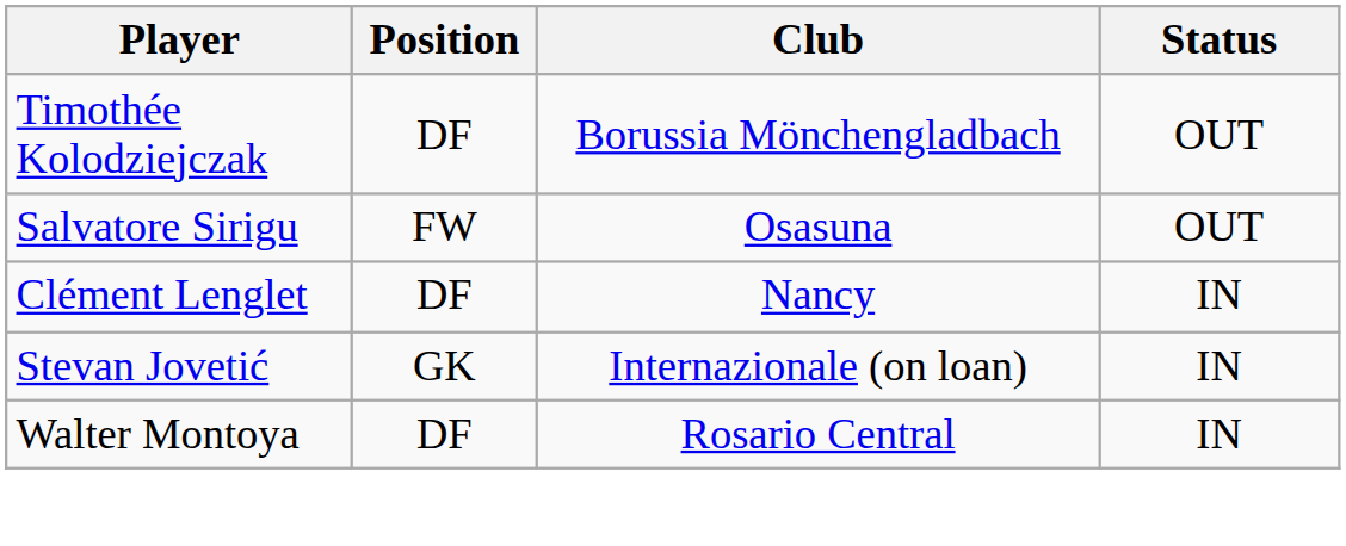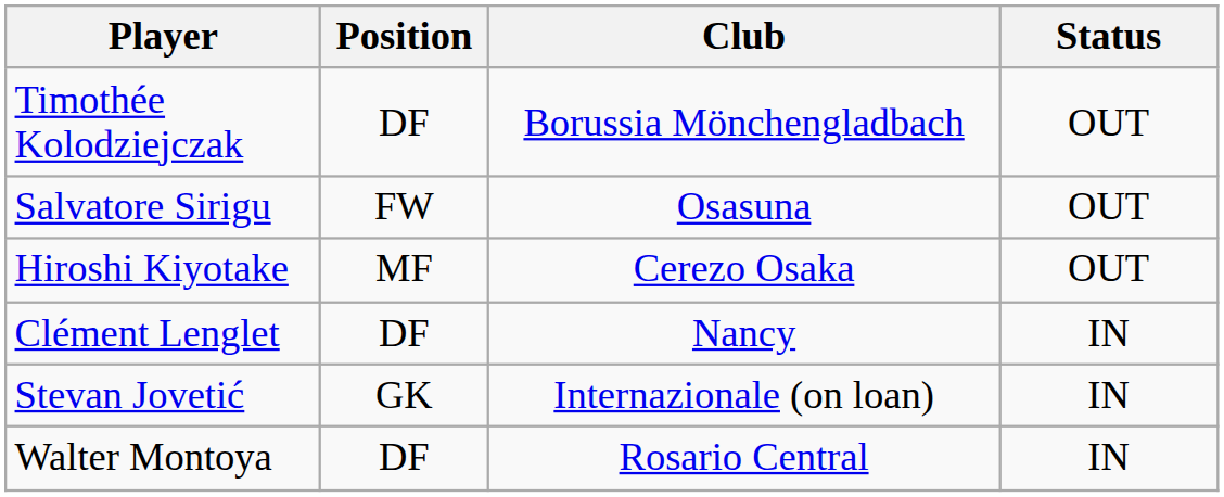 <table class="wikitable">
 <tr>
 <th>Player</th>
 <th>Position</th>
 <th>Club</th>
 <th>Status</th>
 </tr>
 <tr>
 <td style = "width: 120px;"> <a href='#'>Timothée Kolodziejczak</a></td>
 <td style = "text-align: center; width: 60px">DF</td>
 <td style = "text-align: center; width: 200px"><a href='#'>Borussia Mönchengladbach</a></td>
 <td style = "text-align: center; width: 80px"> OUT </td>
 </tr>
 <tr>
 <td> <a href='#'>Salvatore Sirigu</a></td>
 <td align=center>FW</td>
 <td align=center><a href='#'>Osasuna</a></td>
+<td align=center> OUT </td>
+</tr>
+<tr>
+<td> <a href='#'>Hiroshi Kiyotake</a></td>
+<td align=center>MF</td>
+<td align=center><a href='#'>Cerezo Osaka</a></td>
 <td align=center> OUT </td>
 </tr>
 <tr>
 <td> <a href='#'>Clément Lenglet</a></td>
 <td align=center>DF</td>
 <td align=center><a href='#'>Nancy</a></td>
 <td align=center> IN </td>
 </tr>
 <tr>
 <td> <a href='#'>Stevan Jovetić</a></td>
 <td align=center>GK</td>
 <td align=center><a href='#'>Internazionale</a> (on loan)</td>
 <td align=center> IN </td>
 </tr>
 <tr>
 <td> Walter Montoya</td>
 <td align=center>DF</td>
 <td align=center><a href='#'>Rosario Central</a></td>
 <td align=center> IN </td>
 </tr>
 </table>
